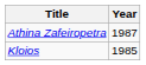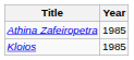 <table class="wikitable sortable">
 <tr>
 <th>Title</th>
 <th>Year</th>
 </tr>
 <tr>
 <td><em><a href='#'>Athina Zafeiropetra</a></em></td>
-<td>1987</td>
+<td>1985</td>
 </tr>
 <tr>
 <td><em><a href='#'>Kloios</a></em></td>
 <td>1985</td>
 </tr>
 </table>
